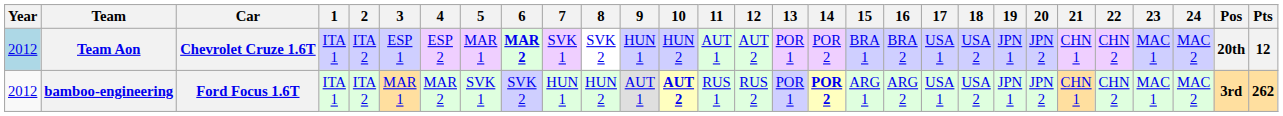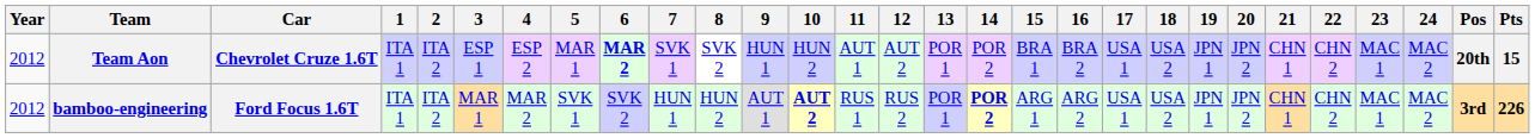 <table class="wikitable" style="text-align:center; font-size:85%">
 <tr>
 <th>Year</th>
 <th>Team</th>
 <th>Car</th>
 <th>1</th>
 <th>2</th>
 <th>3</th>
 <th>4</th>
 <th>5</th>
 <th>6</th>
 <th>7</th>
 <th>8</th>
 <th>9</th>
 <th>10</th>
 <th>11</th>
 <th>12</th>
 <th>13</th>
 <th>14</th>
 <th>15</th>
 <th>16</th>
 <th>17</th>
 <th>18</th>
 <th>19</th>
 <th>20</th>
 <th>21</th>
 <th>22</th>
 <th>23</th>
 <th>24</th>
 <th>Pos</th>
 <th>Pts</th>
 </tr>
 <tr>
-<td style="background: lightblue;"><a href='#'>2012</a></td>
+<td><a href='#'>2012</a></td>
 <th nowrap><a href='#'>Team Aon</a></th>
 <th nowrap><a href='#'>Chevrolet Cruze 1.6T</a></th>
 <td style="background:#CFCFFF;"><a href='#'>ITA<br>1</a><br></td>
 <td style="background:#CFCFFF;"><a href='#'>ITA<br>2</a><br></td>
 <td style="background:#CFCFFF;"><a href='#'>ESP<br>1</a><br></td>
 <td style="background:#EFCFFF;"><a href='#'>ESP<br>2</a><br></td>
 <td style="background:#EFCFFF;"><a href='#'>MAR<br>1</a><br></td>
 <td style="background:#DFFFDF;"><strong><a href='#'>MAR<br>2</a></strong><br></td>
 <td style="background:#EFCFFF;"><a href='#'>SVK<br>1</a><br></td>
 <td style="background:#FFFFFF;"><a href='#'>SVK<br>2</a><br></td>
 <td style="background:#CFCFFF;"><a href='#'>HUN<br>1</a><br></td>
 <td style="background:#CFCFFF;"><a href='#'>HUN<br>2</a><br></td>
 <td style="background:#DFFFDF;"><a href='#'>AUT<br>1</a><br></td>
 <td style="background:#DFFFDF;"><a href='#'>AUT<br>2</a><br></td>
 <td style="background:#EFCFFF;"><a href='#'>POR<br>1</a><br></td>
 <td style="background:#EFCFFF;"><a href='#'>POR<br>2</a><br></td>
 <td style="background:#CFCFFF;"><a href='#'>BRA<br>1</a><br></td>
 <td style="background:#CFCFFF;"><a href='#'>BRA<br>2</a><br></td>
 <td style="background:#CFCFFF;"><a href='#'>USA<br>1</a><br></td>
 <td style="background:#CFCFFF;"><a href='#'>USA<br>2</a><br></td>
 <td style="background:#CFCFFF;"><a href='#'>JPN<br>1</a><br></td>
 <td style="background:#CFCFFF;"><a href='#'>JPN<br>2</a><br></td>
 <td style="background:#EFCFFF;"><a href='#'>CHN<br>1</a><br></td>
 <td style="background:#EFCFFF;"><a href='#'>CHN<br>2</a><br></td>
 <td style="background:#CFCFFF;"><a href='#'>MAC<br>1</a><br></td>
 <td style="background:#CFCFFF;"><a href='#'>MAC<br>2</a><br></td>
 <th>20th</th>
-<th>12</th>
+<th>15</th>
 </tr>
 <tr>
 <td><a href='#'>2012</a></td>
 <th nowrap><a href='#'>bamboo-engineering</a></th>
 <th nowrap><a href='#'>Ford Focus 1.6T</a></th>
 <td style="background:#dfffdf;"><a href='#'>ITA<br>1</a><br></td>
 <td style="background:#dfffdf;"><a href='#'>ITA<br>2</a><br></td>
 <td style="background:#FFDF9F;"><a href='#'>MAR<br>1</a><br></td>
 <td style="background:#dfffdf;"><a href='#'>MAR<br>2</a><br></td>
 <td style="background:#dfffdf;"><a href='#'>SVK<br>1</a><br></td>
 <td style="background:#cfcfff;"><a href='#'>SVK<br>2</a><br></td>
 <td style="background:#dfffdf;"><a href='#'>HUN<br>1</a><br></td>
 <td style="background:#dfffdf;"><a href='#'>HUN<br>2</a><br></td>
 <td style="background:#dfdfdf;"><a href='#'>AUT<br>1</a><br></td>
 <td style="background:#ffffbf;"><strong><a href='#'>AUT<br>2</a></strong><br></td>
 <td style="background:#dfffdf;"><a href='#'>RUS<br>1</a><br></td>
 <td style="background:#dfffdf;"><a href='#'>RUS<br>2</a><br></td>
 <td style="background:#cfcfff;"><a href='#'>POR<br>1</a><br></td>
 <td style="background:#ffffbf;"><strong><a href='#'>POR<br>2</a></strong><br></td>
 <td style="background:#dfffdf;"><a href='#'>ARG<br>1</a><br></td>
 <td style="background:#dfffdf;"><a href='#'>ARG<br>2</a><br></td>
 <td style="background:#dfffdf;"><a href='#'>USA<br>1</a><br></td>
 <td style="background:#dfffdf;"><a href='#'>USA<br>2</a><br></td>
 <td style="background:#dfffdf;"><a href='#'>JPN<br>1</a><br></td>
 <td style="background:#dfffdf;"><a href='#'>JPN<br>2</a><br></td>
 <td style="background:#FFDF9F;"><a href='#'>CHN<br>1</a><br></td>
 <td style="background:#dfffdf;"><a href='#'>CHN<br>2</a><br></td>
 <td style="background:#dfffdf;"><a href='#'>MAC<br>1</a><br></td>
 <td style="background:#dfffdf;"><a href='#'>MAC<br>2</a><br></td>
 <td style="background:#FFDF9F;"><strong>3rd</strong></td>
-<td style="background:#FFDF9F;"><strong>262</strong></td>
+<td style="background:#FFDF9F;"><strong>226</strong></td>
 </tr>
 </table>
